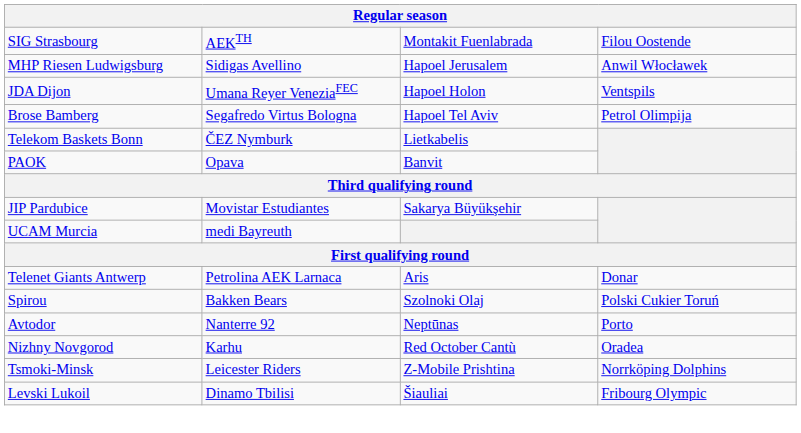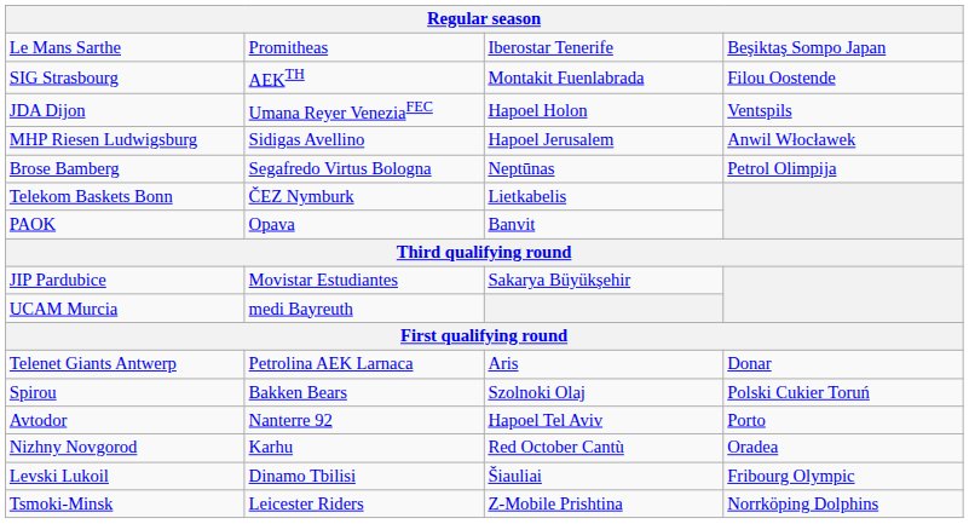 <table class="wikitable" style="white-space: nowrap;">
 <tr>
 <th colspan=4><a href='#'>Regular season</a></th>
+</tr>
+<tr>
+<td width=210> <a href='#'>Le Mans Sarthe</a> </td>
+<td width=210> <a href='#'>Promitheas</a> </td>
+<td width=210> <a href='#'>Iberostar Tenerife</a> </td>
+<td width=210> <a href='#'>Beşiktaş Sompo Japan</a> </td>
 </tr>
 <tr>
 <td width=210> <a href='#'>SIG Strasbourg</a> </td>
 <td width=210> <a href='#'>AEK</a><sup><a href='#'>TH</a></sup> </td>
 <td width=210> <a href='#'>Montakit Fuenlabrada</a> </td>
 <td width=210> <a href='#'>Filou Oostende</a> </td>
 </tr>
 <tr>
+<td width=210> <a href='#'>JDA Dijon</a> </td>
+<td width=210> <a href='#'>Umana Reyer Venezia</a><sup><a href='#'>FEC</a></sup> </td>
+<td width=210> <a href='#'>Hapoel Holon</a> </td>
+<td width=210> <a href='#'>Ventspils</a> </td>
+</tr>
+<tr>
 <td width=210> <a href='#'>MHP Riesen Ludwigsburg</a> </td>
 <td width=210> <a href='#'>Sidigas Avellino</a> </td>
 <td width=210> <a href='#'>Hapoel Jerusalem</a> </td>
 <td width=210> <a href='#'>Anwil Włocławek</a> </td>
 </tr>
 <tr>
-<td width=210> <a href='#'>JDA Dijon</a> </td>
-<td width=210> <a href='#'>Umana Reyer Venezia</a><sup><a href='#'>FEC</a></sup> </td>
-<td width=210> <a href='#'>Hapoel Holon</a> </td>
-<td width=210> <a href='#'>Ventspils</a> </td>
-</tr>
-<tr>
 <td width=210> <a href='#'>Brose Bamberg</a> </td>
 <td width=210> <a href='#'>Segafredo Virtus Bologna</a> </td>
-<td width=210> <a href='#'>Hapoel Tel Aviv</a> </td>
+<td width=210> <a href='#'>Neptūnas</a> </td>
 <td width=210> <a href='#'>Petrol Olimpija</a> </td>
 </tr>
 <tr>
 <td width=210> <a href='#'>Telekom Baskets Bonn</a> </td>
 <td width=210> <a href='#'>ČEZ Nymburk</a> </td>
 <td width=210> <a href='#'>Lietkabelis</a> </td>
 <th rowspan=2></th>
 </tr>
 <tr>
 <td width=210> <a href='#'>PAOK</a> </td>
 <td width=210> <a href='#'>Opava</a> </td>
 <td width=210> <a href='#'>Banvit</a> </td>
 </tr>
 <tr>
 <th colspan=4><a href='#'>Third qualifying round</a></th>
 </tr>
 <tr>
 <td width=210> <a href='#'>JIP Pardubice</a> </td>
 <td width=210> <a href='#'>Movistar Estudiantes</a> </td>
 <td width=210> <a href='#'>Sakarya Büyükşehir</a> </td>
 <th rowspan=2></th>
 </tr>
 <tr>
 <td width=210> <a href='#'>UCAM Murcia</a> </td>
 <td width=210> <a href='#'>medi Bayreuth</a> </td>
 <th></th>
 </tr>
 <tr>
 <th colspan=4><a href='#'>First qualifying round</a></th>
 </tr>
 <tr>
 <td width=210> <a href='#'>Telenet Giants Antwerp</a> </td>
 <td width=210> <a href='#'>Petrolina AEK Larnaca</a> </td>
 <td width=210> <a href='#'>Aris</a> </td>
 <td width=210> <a href='#'>Donar</a> </td>
 </tr>
 <tr>
 <td width=210> <a href='#'>Spirou</a> </td>
 <td width=210> <a href='#'>Bakken Bears</a> </td>
 <td width=210> <a href='#'>Szolnoki Olaj</a> </td>
 <td width=210> <a href='#'>Polski Cukier Toruń</a> </td>
 </tr>
 <tr>
 <td width=210> <a href='#'>Avtodor</a> </td>
 <td width=210> <a href='#'>Nanterre 92</a> </td>
-<td width=210> <a href='#'>Neptūnas</a> </td>
+<td width=210> <a href='#'>Hapoel Tel Aviv</a> </td>
 <td width=210> <a href='#'>Porto</a> </td>
 </tr>
 <tr>
 <td width=210> <a href='#'>Nizhny Novgorod</a> </td>
 <td width=210> <a href='#'>Karhu</a> </td>
 <td width=210> <a href='#'>Red October Cantù</a> </td>
 <td width=210> <a href='#'>Oradea</a> </td>
 </tr>
 <tr>
+<td width=210> <a href='#'>Levski Lukoil</a> </td>
+<td width=210> <a href='#'>Dinamo Tbilisi</a> </td>
+<td width=210> <a href='#'>Šiauliai</a> </td>
+<td width=210> <a href='#'>Fribourg Olympic</a> </td>
+</tr>
+<tr>
 <td width=210> <a href='#'>Tsmoki-Minsk</a> </td>
 <td width=210> <a href='#'>Leicester Riders</a> </td>
 <td width=210> <a href='#'>Z-Mobile Prishtina</a> </td>
 <td width=210> <a href='#'>Norrköping Dolphins</a> </td>
 </tr>
-<tr>
-<td width=210> <a href='#'>Levski Lukoil</a> </td>
-<td width=210> <a href='#'>Dinamo Tbilisi</a> </td>
-<td width=210> <a href='#'>Šiauliai</a> </td>
-<td width=210> <a href='#'>Fribourg Olympic</a> </td>
-</tr>
 </table>
